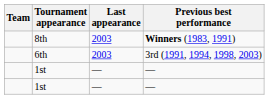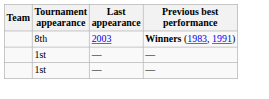 <table class="wikitable sortable" style="text-align: left;">
 <tr>
 <th>Team</th>
 <th>Tournament<br>appearance</th>
 <th>Last<br>appearance</th>
 <th>Previous best<br>performance</th>
 </tr>
 <tr>
 <td></td>
 <td>8th</td>
 <td><a href='#'>2003</a></td>
 <td><strong>Winners</strong> (<a href='#'>1983</a>, <a href='#'>1991</a>)</td>
 </tr>
 <tr>
 <td></td>
-<td>6th</td>
-<td><a href='#'>2003</a></td>
-<td>3rd (<a href='#'>1991</a>, <a href='#'>1994</a>, <a href='#'>1998</a>, <a href='#'>2003</a>)</td>
-</tr>
-<tr>
-<td></td>
 <td>1st</td>
 <td>—</td>
 <td>—</td>
 </tr>
 <tr>
 <td></td>
 <td>1st</td>
 <td>—</td>
 <td>—</td>
 </tr>
 </table>
